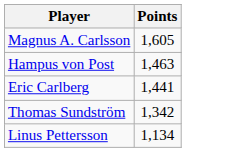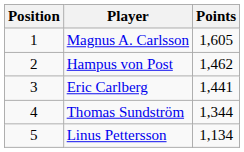 <table class=wikitable>
 <tr>
+<th>Position</th>
 <th>Player</th>
 <th>Points</th>
 </tr>
 <tr>
+<td align=center>1</td>
 <td> <a href='#'>Magnus A. Carlsson</a></td>
 <td align=center>1,605</td>
 </tr>
 <tr>
+<td align=center>2</td>
 <td> <a href='#'>Hampus von Post</a></td>
-<td align=center>1,463</td>
+<td align=center>1,462</td>
 </tr>
 <tr>
+<td align=center>3</td>
 <td> <a href='#'>Eric Carlberg</a></td>
 <td align=center>1,441</td>
 </tr>
 <tr>
+<td align=center>4</td>
 <td> <a href='#'>Thomas Sundström</a></td>
-<td align=center>1,342</td>
+<td align=center>1,344</td>
 </tr>
 <tr>
+<td align=center>5</td>
 <td> <a href='#'>Linus Pettersson</a></td>
 <td align=center>1,134</td>
 </tr>
 </table>
